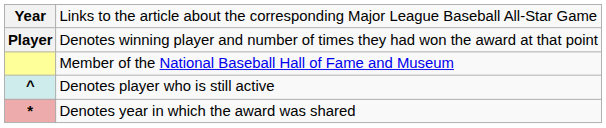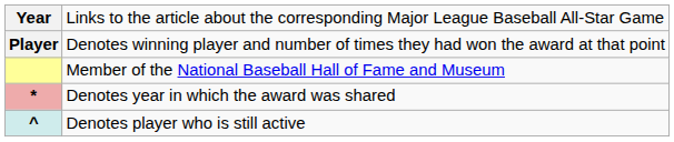 <table class="wikitable plainrowheaders">
 <tr>
 <th scope="row" style="text-align:center"><strong>Year</strong></th>
 <td>Links to the article about the corresponding Major League Baseball All-Star Game</td>
 </tr>
 <tr>
 <th scope="row" style="text-align:center"><strong>Player </strong></th>
 <td>Denotes winning player and number of times they had won the award at that point</td>
 </tr>
 <tr>
 <th scope="row" style="text-align:center; background-color:#FFFF99;"></th>
 <td>Member of the <a href='#'>National Baseball Hall of Fame and Museum</a></td>
 </tr>
 <tr>
+<th scope="row" style="text-align:center; background-color:#eeabab;">*</th>
+<td>Denotes year in which the award was shared</td>
+</tr>
+<tr>
 <th scope="row" style="text-align:center; background-color:#CFECEC;">^</th>
 <td>Denotes player who is still active</td>
 </tr>
-<tr>
-<th scope="row" style="text-align:center; background-color:#eeabab;">*</th>
-<td>Denotes year in which the award was shared</td>
-</tr>
 </table>
